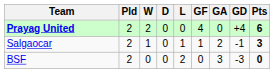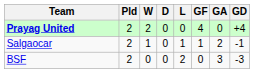 <table class="wikitable" style="text-align: center;">
 <tr>
 <th width="175">Team</th>
 <th width="20">Pld</th>
 <th width="20">W</th>
 <th width="20">D</th>
 <th width="20">L</th>
 <th width="20">GF</th>
 <th width="20">GA</th>
 <th width="20">GD</th>
-<th width="20">Pts</th>
 </tr>
 <tr bgcolor=#ccffcc>
 <td align=left><strong><a href='#'>Prayag United</a></strong></td>
 <td>2</td>
 <td>2</td>
 <td>0</td>
 <td>0</td>
 <td>4</td>
 <td>0</td>
 <td>+4</td>
-<td><strong>6</strong></td>
 </tr>
 <tr>
 <td align=left><a href='#'>Salgaocar</a></td>
 <td>2</td>
 <td>1</td>
 <td>0</td>
 <td>1</td>
 <td>1</td>
 <td>2</td>
 <td>-1</td>
-<td><strong>3</strong></td>
 </tr>
 <tr>
 <td align=left><a href='#'>BSF</a></td>
 <td>2</td>
 <td>0</td>
 <td>0</td>
 <td>2</td>
 <td>0</td>
 <td>3</td>
 <td>-3</td>
-<td><strong>0</strong></td>
 </tr>
 </table>
